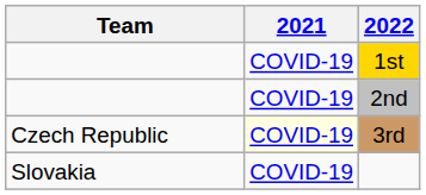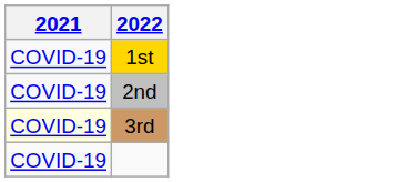 <table class="wikitable sortable" style="text-align:center; font-size:80%">
 <tr>
-<th width=130>Team</th>
 <th><a href='#'>2021</a></th>
 <th><a href='#'>2022</a></th>
 </tr>
 <tr>
-<td align=left></td>
 <td><a href='#'>COVID-19</a></td>
 <td bgcolor=gold>1st</td>
 </tr>
 <tr>
-<td align=left></td>
 <td><a href='#'>COVID-19</a></td>
 <td bgcolor=silver>2nd</td>
 </tr>
 <tr>
-<td align=left> Czech Republic</td>
 <td style="background: lightyellow;"><a href='#'>COVID-19</a></td>
 <td bgcolor=#cc9966>3rd</td>
 </tr>
 <tr>
-<td align=left> Slovakia</td>
 <td><a href='#'>COVID-19</a></td>
 <td></td>
 </tr>
 </table>
